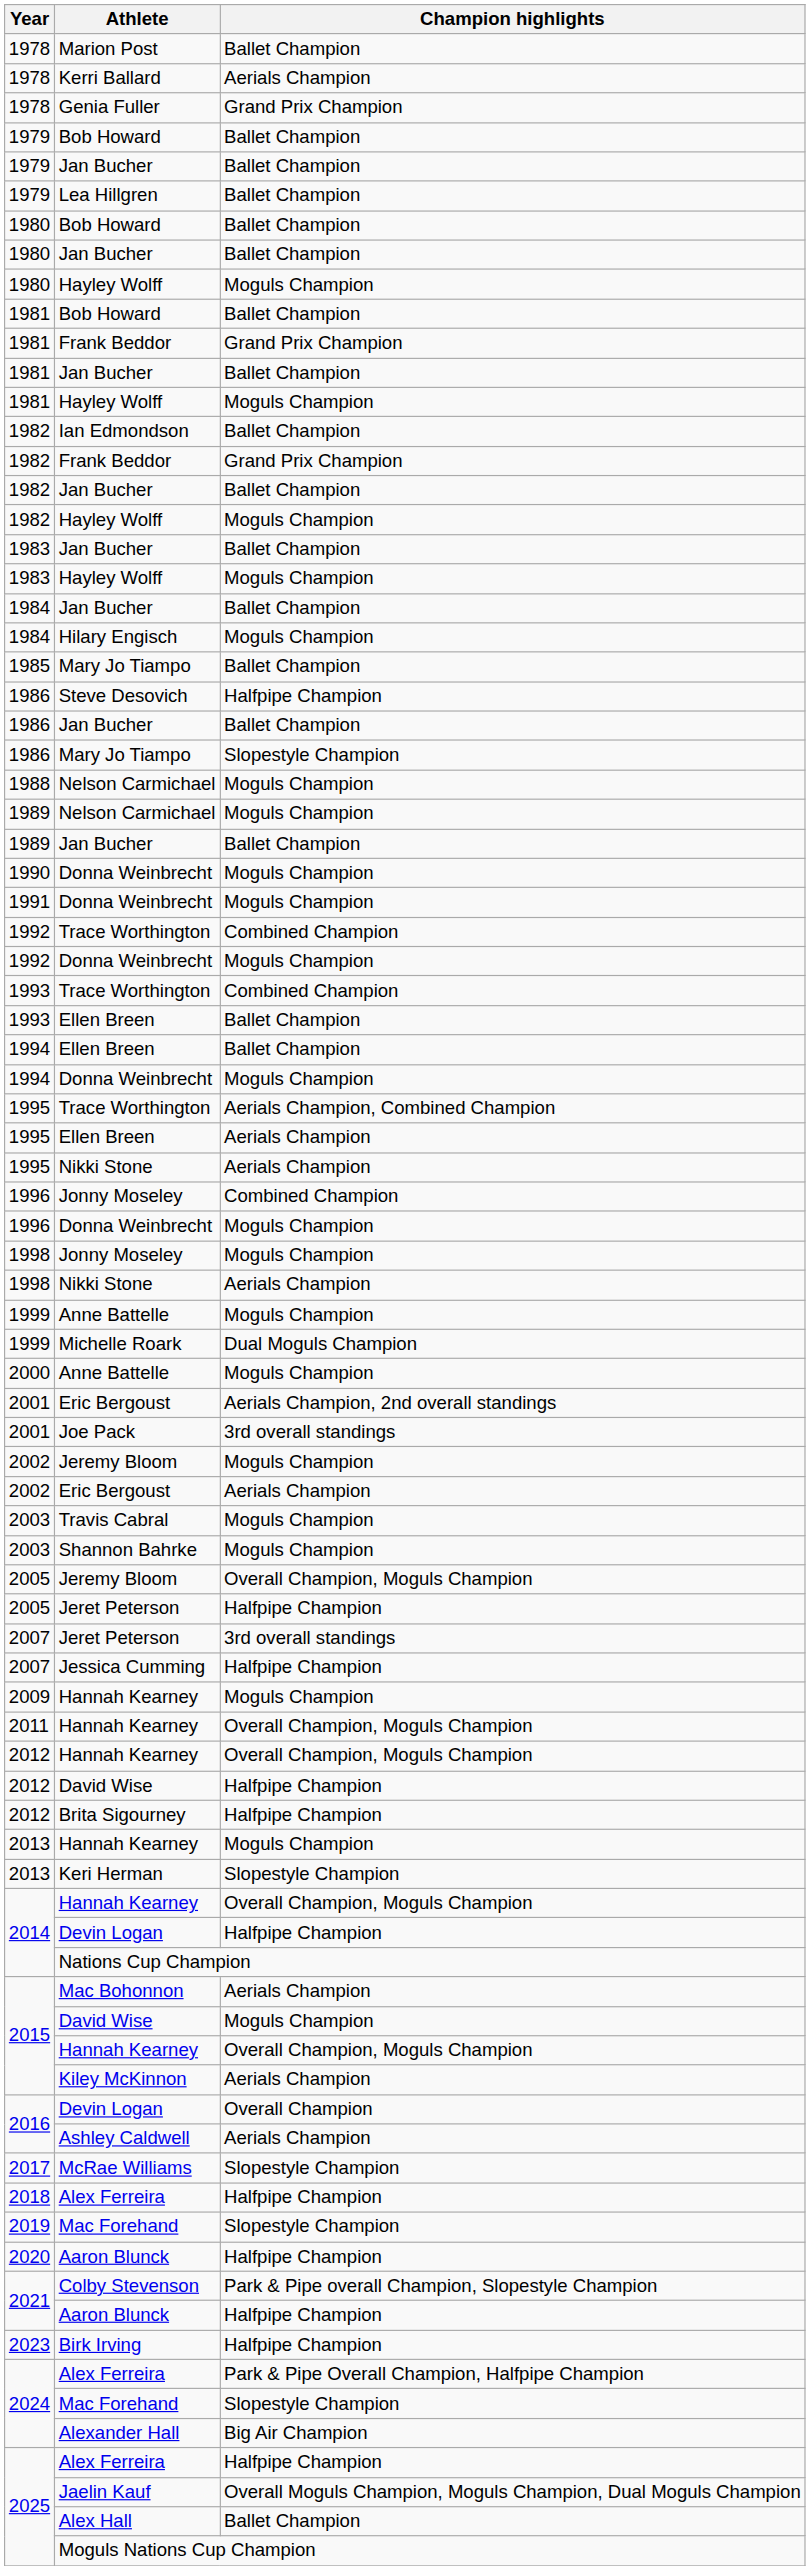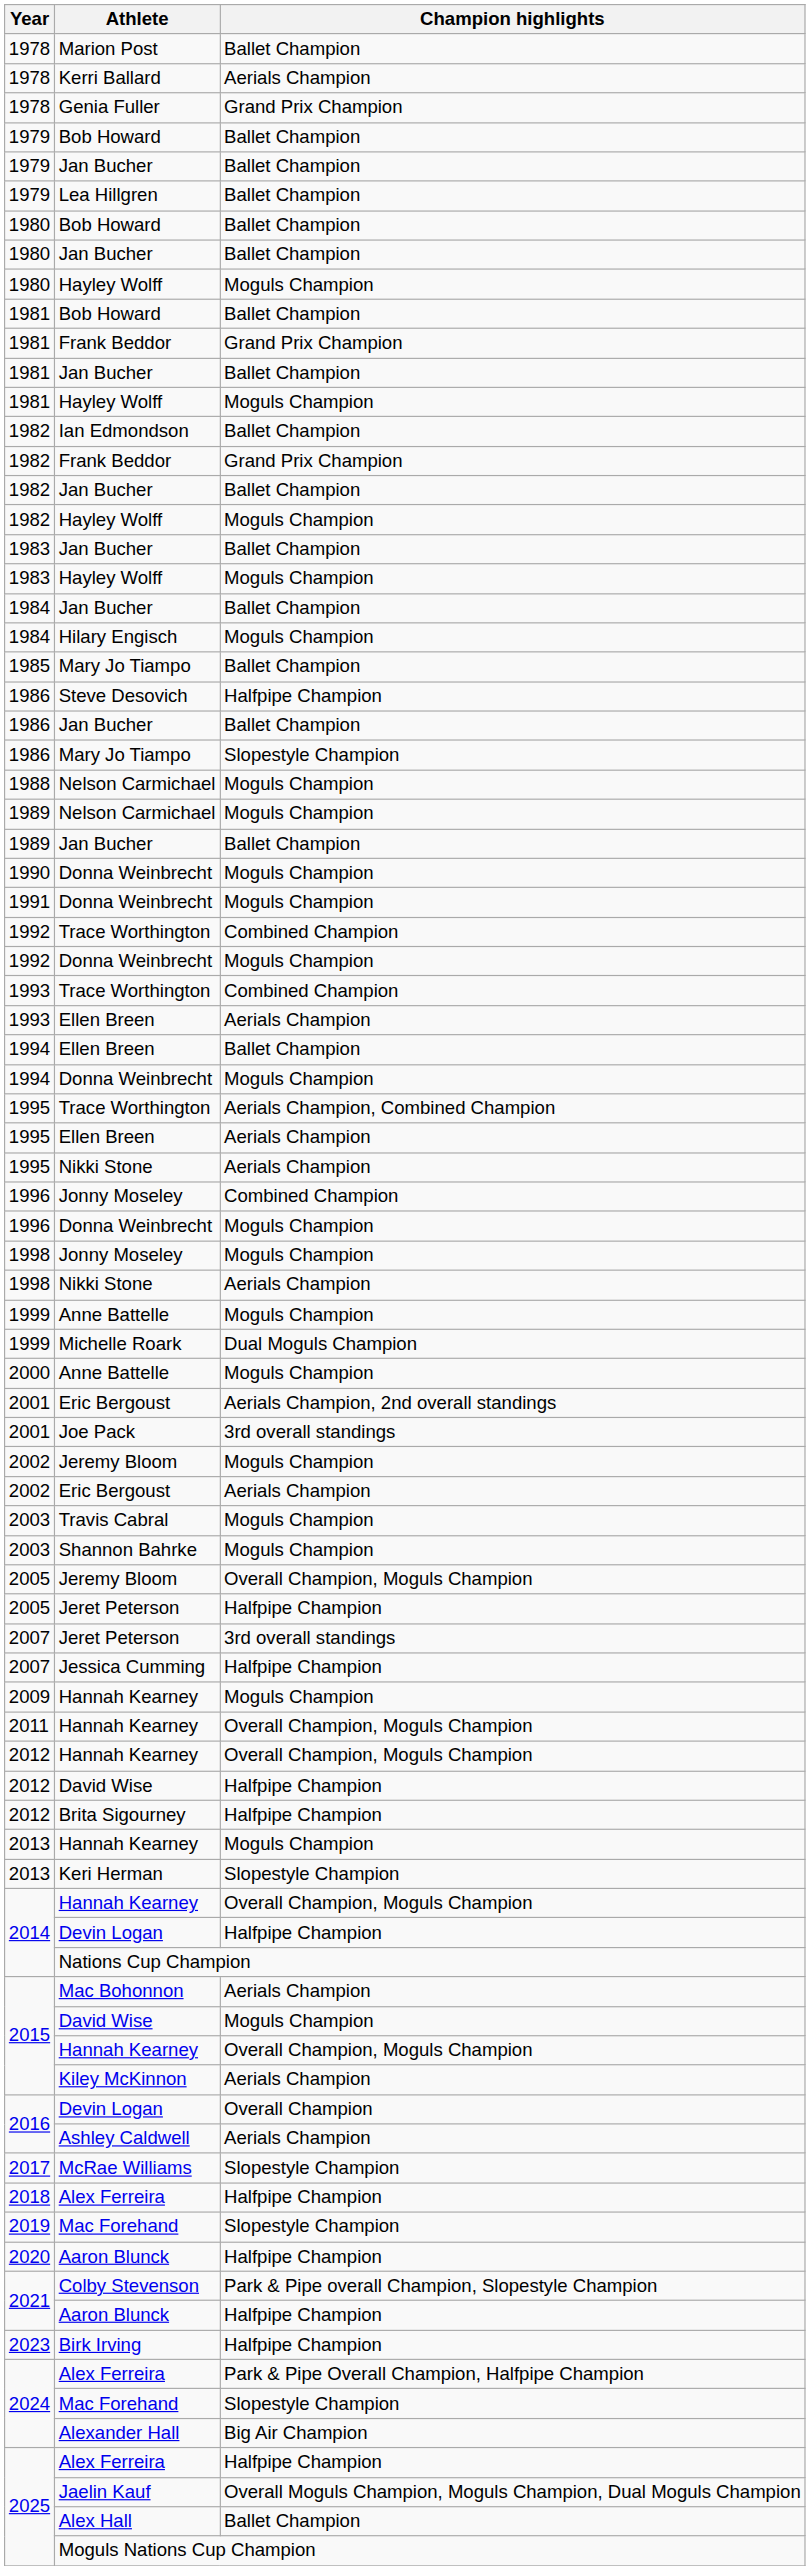 <table class="wikitable">
 <tr>
 <th>Year</th>
 <th>Athlete</th>
 <th>Champion highlights</th>
 </tr>
 <tr>
 <td>1978</td>
 <td>Marion Post</td>
 <td>Ballet Champion</td>
 </tr>
 <tr>
 <td>1978</td>
 <td>Kerri Ballard</td>
 <td>Aerials Champion</td>
 </tr>
 <tr>
 <td>1978</td>
 <td>Genia Fuller</td>
 <td>Grand Prix Champion</td>
 </tr>
 <tr>
 <td>1979</td>
 <td>Bob Howard</td>
 <td>Ballet Champion</td>
 </tr>
 <tr>
 <td>1979</td>
 <td>Jan Bucher</td>
 <td>Ballet Champion</td>
 </tr>
 <tr>
 <td>1979</td>
 <td>Lea Hillgren</td>
 <td>Ballet Champion</td>
 </tr>
 <tr>
 <td>1980</td>
 <td>Bob Howard</td>
 <td>Ballet Champion</td>
 </tr>
 <tr>
 <td>1980</td>
 <td>Jan Bucher</td>
 <td>Ballet Champion</td>
 </tr>
 <tr>
 <td>1980</td>
 <td>Hayley Wolff</td>
 <td>Moguls Champion</td>
 </tr>
 <tr>
 <td>1981</td>
 <td>Bob Howard</td>
 <td>Ballet Champion</td>
 </tr>
 <tr>
 <td>1981</td>
 <td>Frank Beddor</td>
 <td>Grand Prix Champion</td>
 </tr>
 <tr>
 <td>1981</td>
 <td>Jan Bucher</td>
 <td>Ballet Champion</td>
 </tr>
 <tr>
 <td>1981</td>
 <td>Hayley Wolff</td>
 <td>Moguls Champion</td>
 </tr>
 <tr>
 <td>1982</td>
 <td>Ian Edmondson</td>
 <td>Ballet Champion</td>
 </tr>
 <tr>
 <td>1982</td>
 <td>Frank Beddor</td>
 <td>Grand Prix Champion</td>
 </tr>
 <tr>
 <td>1982</td>
 <td>Jan Bucher</td>
 <td>Ballet Champion</td>
 </tr>
 <tr>
 <td>1982</td>
 <td>Hayley Wolff</td>
 <td>Moguls Champion</td>
 </tr>
 <tr>
 <td>1983</td>
 <td>Jan Bucher</td>
 <td>Ballet Champion</td>
 </tr>
 <tr>
 <td>1983</td>
 <td>Hayley Wolff</td>
 <td>Moguls Champion</td>
 </tr>
 <tr>
 <td>1984</td>
 <td>Jan Bucher</td>
 <td>Ballet Champion</td>
 </tr>
 <tr>
 <td>1984</td>
 <td>Hilary Engisch</td>
 <td>Moguls Champion</td>
 </tr>
 <tr>
 <td>1985</td>
 <td>Mary Jo Tiampo</td>
 <td>Ballet Champion</td>
 </tr>
 <tr>
 <td>1986</td>
 <td>Steve Desovich</td>
 <td>Halfpipe Champion</td>
 </tr>
 <tr>
 <td>1986</td>
 <td>Jan Bucher</td>
 <td>Ballet Champion</td>
 </tr>
 <tr>
 <td>1986</td>
 <td>Mary Jo Tiampo</td>
 <td>Slopestyle Champion</td>
 </tr>
 <tr>
 <td>1988</td>
 <td>Nelson Carmichael</td>
 <td>Moguls Champion</td>
 </tr>
 <tr>
 <td>1989</td>
 <td>Nelson Carmichael</td>
 <td>Moguls Champion</td>
 </tr>
 <tr>
 <td>1989</td>
 <td>Jan Bucher</td>
 <td>Ballet Champion</td>
 </tr>
 <tr>
 <td>1990</td>
 <td>Donna Weinbrecht</td>
 <td>Moguls Champion</td>
 </tr>
 <tr>
 <td>1991</td>
 <td>Donna Weinbrecht</td>
 <td>Moguls Champion</td>
 </tr>
 <tr>
 <td>1992</td>
 <td>Trace Worthington</td>
 <td>Combined Champion</td>
 </tr>
 <tr>
 <td>1992</td>
 <td>Donna Weinbrecht</td>
 <td>Moguls Champion</td>
 </tr>
 <tr>
 <td>1993</td>
 <td>Trace Worthington</td>
 <td>Combined Champion</td>
 </tr>
 <tr>
 <td>1993</td>
 <td>Ellen Breen</td>
-<td>Ballet Champion</td>
+<td>Aerials Champion</td>
 </tr>
 <tr>
 <td>1994</td>
 <td>Ellen Breen</td>
 <td>Ballet Champion</td>
 </tr>
 <tr>
 <td>1994</td>
 <td>Donna Weinbrecht</td>
 <td>Moguls Champion</td>
 </tr>
 <tr>
 <td>1995</td>
 <td>Trace Worthington</td>
 <td>Aerials Champion, Combined Champion</td>
 </tr>
 <tr>
 <td>1995</td>
 <td>Ellen Breen</td>
 <td>Aerials Champion</td>
 </tr>
 <tr>
 <td>1995</td>
 <td>Nikki Stone</td>
 <td>Aerials Champion</td>
 </tr>
 <tr>
 <td>1996</td>
 <td>Jonny Moseley</td>
 <td>Combined Champion</td>
 </tr>
 <tr>
 <td>1996</td>
 <td>Donna Weinbrecht</td>
 <td>Moguls Champion</td>
 </tr>
 <tr>
 <td>1998</td>
 <td>Jonny Moseley</td>
 <td>Moguls Champion</td>
 </tr>
 <tr>
 <td>1998</td>
 <td>Nikki Stone</td>
 <td>Aerials Champion</td>
 </tr>
 <tr>
 <td>1999</td>
 <td>Anne Battelle</td>
 <td>Moguls Champion</td>
 </tr>
 <tr>
 <td>1999</td>
 <td>Michelle Roark</td>
 <td>Dual Moguls Champion</td>
 </tr>
 <tr>
 <td>2000</td>
 <td>Anne Battelle</td>
 <td>Moguls Champion</td>
 </tr>
 <tr>
 <td>2001</td>
 <td>Eric Bergoust</td>
 <td>Aerials Champion, 2nd overall standings</td>
 </tr>
 <tr>
 <td>2001</td>
 <td>Joe Pack</td>
 <td>3rd overall standings</td>
 </tr>
 <tr>
 <td>2002</td>
 <td>Jeremy Bloom</td>
 <td>Moguls Champion</td>
 </tr>
 <tr>
 <td>2002</td>
 <td>Eric Bergoust</td>
 <td>Aerials Champion</td>
 </tr>
 <tr>
 <td>2003</td>
 <td>Travis Cabral</td>
 <td>Moguls Champion</td>
 </tr>
 <tr>
 <td>2003</td>
 <td>Shannon Bahrke</td>
 <td>Moguls Champion</td>
 </tr>
 <tr>
 <td>2005</td>
 <td>Jeremy Bloom</td>
 <td>Overall Champion, Moguls Champion</td>
 </tr>
 <tr>
 <td>2005</td>
 <td>Jeret Peterson</td>
 <td>Halfpipe Champion</td>
 </tr>
 <tr>
 <td>2007</td>
 <td>Jeret Peterson</td>
 <td>3rd overall standings</td>
 </tr>
 <tr>
 <td>2007</td>
 <td>Jessica Cumming</td>
 <td>Halfpipe Champion</td>
 </tr>
 <tr>
 <td>2009</td>
 <td>Hannah Kearney</td>
 <td>Moguls Champion</td>
 </tr>
 <tr>
 <td>2011</td>
 <td>Hannah Kearney</td>
 <td>Overall Champion, Moguls Champion</td>
 </tr>
 <tr>
 <td>2012</td>
 <td>Hannah Kearney</td>
 <td>Overall Champion, Moguls Champion</td>
 </tr>
 <tr>
 <td>2012</td>
 <td>David Wise</td>
 <td>Halfpipe Champion</td>
 </tr>
 <tr>
 <td>2012</td>
 <td>Brita Sigourney</td>
 <td>Halfpipe Champion</td>
 </tr>
 <tr>
 <td>2013</td>
 <td>Hannah Kearney</td>
 <td>Moguls Champion</td>
 </tr>
 <tr>
 <td>2013</td>
 <td>Keri Herman</td>
 <td>Slopestyle Champion</td>
 </tr>
 <tr>
 <td rowspan=3><a href='#'>2014</a></td>
 <td><a href='#'>Hannah Kearney</a></td>
 <td>Overall Champion, Moguls Champion</td>
 </tr>
 <tr>
 <td><a href='#'>Devin Logan</a></td>
 <td>Halfpipe Champion</td>
 </tr>
 <tr>
 <td colspan=2>Nations Cup Champion</td>
 </tr>
 <tr>
 <td rowspan=4><a href='#'>2015</a></td>
 <td><a href='#'>Mac Bohonnon</a></td>
 <td>Aerials Champion</td>
 </tr>
 <tr>
 <td><a href='#'>David Wise</a></td>
 <td>Moguls Champion</td>
 </tr>
 <tr>
 <td><a href='#'>Hannah Kearney</a></td>
 <td>Overall Champion, Moguls Champion</td>
 </tr>
 <tr>
 <td><a href='#'>Kiley McKinnon</a></td>
 <td>Aerials Champion</td>
 </tr>
 <tr>
 <td rowspan=2><a href='#'>2016</a></td>
 <td><a href='#'>Devin Logan</a></td>
 <td>Overall Champion</td>
 </tr>
 <tr>
 <td><a href='#'>Ashley Caldwell</a></td>
 <td>Aerials Champion</td>
 </tr>
 <tr>
 <td><a href='#'>2017</a></td>
 <td><a href='#'>McRae Williams</a></td>
 <td>Slopestyle Champion</td>
 </tr>
 <tr>
 <td><a href='#'>2018</a></td>
 <td><a href='#'>Alex Ferreira</a></td>
 <td>Halfpipe Champion</td>
 </tr>
 <tr>
 <td><a href='#'>2019</a></td>
 <td><a href='#'>Mac Forehand</a></td>
 <td>Slopestyle Champion</td>
 </tr>
 <tr>
 <td><a href='#'>2020</a></td>
 <td><a href='#'>Aaron Blunck</a></td>
 <td>Halfpipe Champion</td>
 </tr>
 <tr>
 <td rowspan=2><a href='#'>2021</a></td>
 <td><a href='#'>Colby Stevenson</a></td>
 <td>Park & Pipe overall Champion, Slopestyle Champion</td>
 </tr>
 <tr>
 <td><a href='#'>Aaron Blunck</a></td>
 <td>Halfpipe Champion</td>
 </tr>
 <tr>
 <td><a href='#'>2023</a></td>
 <td><a href='#'>Birk Irving</a></td>
 <td>Halfpipe Champion</td>
 </tr>
 <tr>
 <td rowspan=3><a href='#'>2024</a></td>
 <td><a href='#'>Alex Ferreira</a></td>
 <td>Park & Pipe Overall Champion, Halfpipe Champion</td>
 </tr>
 <tr>
 <td><a href='#'>Mac Forehand</a></td>
 <td>Slopestyle Champion</td>
 </tr>
 <tr>
 <td><a href='#'>Alexander Hall</a></td>
 <td>Big Air Champion</td>
 </tr>
 <tr>
 <td rowspan=4><a href='#'>2025</a></td>
 <td><a href='#'>Alex Ferreira</a></td>
 <td>Halfpipe Champion</td>
 </tr>
 <tr>
 <td><a href='#'>Jaelin Kauf</a></td>
 <td>Overall Moguls Champion, Moguls Champion, Dual Moguls Champion</td>
 </tr>
 <tr>
 <td><a href='#'>Alex Hall</a></td>
 <td>Ballet Champion</td>
 </tr>
 <tr>
 <td colspan=2>Moguls Nations Cup Champion</td>
 </tr>
 </table>
